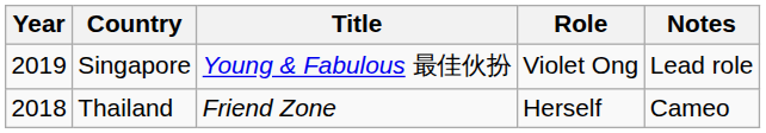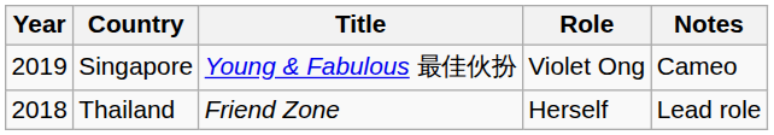 <table class="wikitable">
 <tr>
 <th>Year</th>
 <th>Country</th>
 <th>Title</th>
 <th>Role</th>
 <th>Notes</th>
 </tr>
 <tr>
 <td>2019</td>
 <td>Singapore</td>
 <td><em><a href='#'>Young & Fabulous</a></em> 最佳伙扮</td>
 <td>Violet Ong</td>
-<td>Lead role</td>
+<td>Cameo</td>
 </tr>
 <tr>
 <td>2018</td>
 <td>Thailand</td>
 <td><em>Friend Zone</em></td>
 <td>Herself</td>
-<td>Cameo</td>
+<td>Lead role</td>
 </tr>
 </table>
